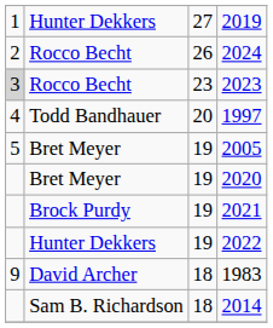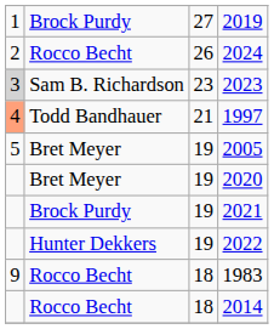 <table class="wikitable">
 <tr>
 </tr>
 <tr>
 <td>1</td>
-<td><a href='#'>Hunter Dekkers</a></td>
+<td><a href='#'>Brock Purdy</a></td>
 <td>27</td>
 <td><a href='#'>2019</a></td>
 </tr>
 <tr>
 <td>2</td>
 <td><a href='#'>Rocco Becht</a></td>
 <td>26</td>
 <td><a href='#'>2024</a></td>
 </tr>
 <tr>
 <td style="background: lightgrey;">3</td>
-<td><a href='#'>Rocco Becht</a></td>
+<td>Sam B. Richardson</td>
 <td>23</td>
 <td><a href='#'>2023</a></td>
 </tr>
 <tr>
-<td>4</td>
+<td style="background: lightsalmon;">4</td>
 <td>Todd Bandhauer</td>
-<td>20</td>
+<td>21</td>
 <td><a href='#'>1997</a></td>
 </tr>
 <tr>
 <td>5</td>
 <td>Bret Meyer</td>
 <td>19</td>
 <td><a href='#'>2005</a></td>
 </tr>
 <tr>
 <td></td>
 <td>Bret Meyer</td>
 <td>19</td>
 <td><a href='#'>2020</a></td>
 </tr>
 <tr>
 <td></td>
 <td><a href='#'>Brock Purdy</a></td>
 <td>19</td>
 <td><a href='#'>2021</a></td>
 </tr>
 <tr>
 <td></td>
 <td><a href='#'>Hunter Dekkers</a></td>
 <td>19</td>
 <td><a href='#'>2022</a></td>
 </tr>
 <tr>
 <td>9</td>
-<td><a href='#'>David Archer</a></td>
+<td><a href='#'>Rocco Becht</a></td>
 <td>18</td>
 <td 1983 Iowa State Cyclones football team>1983</td>
 </tr>
 <tr>
 <td></td>
-<td>Sam B. Richardson</td>
+<td><a href='#'>Rocco Becht</a></td>
 <td>18</td>
 <td><a href='#'>2014</a></td>
 </tr>
 <tr>
 </tr>
 </table>
